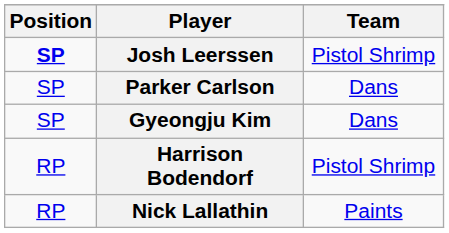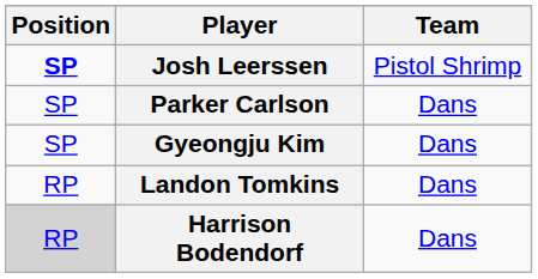 <table class="wikitable sortable plainrowheaders" style="text-align:center;">
 <tr>
 </tr>
 <tr>
 <th scope="col">Position</th>
 <th scope="col" style="width:150px;">Player</th>
 <th scope="col" style="width:100px;">Team</th>
 </tr>
 <tr>
 <td><strong><a href='#'>SP</a></strong></td>
 <th scope="row" style="text-align:center">Josh Leerssen</th>
 <td><a href='#'>Pistol Shrimp</a></td>
 </tr>
 <tr>
 <td><a href='#'>SP</a></td>
 <th scope="row" style="text-align:center">Parker Carlson</th>
 <td><a href='#'>Dans</a></td>
 </tr>
 <tr>
 <td><a href='#'>SP</a></td>
 <th scope="row" style="text-align:center">Gyeongju Kim</th>
 <td><a href='#'>Dans</a></td>
 </tr>
 <tr>
 <td><a href='#'>RP</a></td>
-<th scope="row" style="text-align:center">Harrison Bodendorf</th>
-<td><a href='#'>Pistol Shrimp</a></td>
+<th scope="row" style="text-align:center">Landon Tomkins</th>
+<td><a href='#'>Dans</a></td>
 </tr>
 <tr>
-<td><a href='#'>RP</a></td>
-<th scope="row" style="text-align:center">Nick Lallathin</th>
-<td><a href='#'>Paints</a></td>
+<td style="background: lightgrey;"><a href='#'>RP</a></td>
+<th scope="row" style="text-align:center">Harrison Bodendorf</th>
+<td><a href='#'>Dans</a></td>
 </tr>
 </table>
